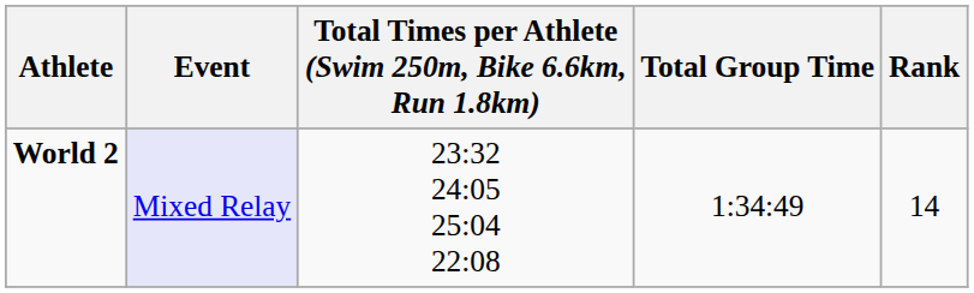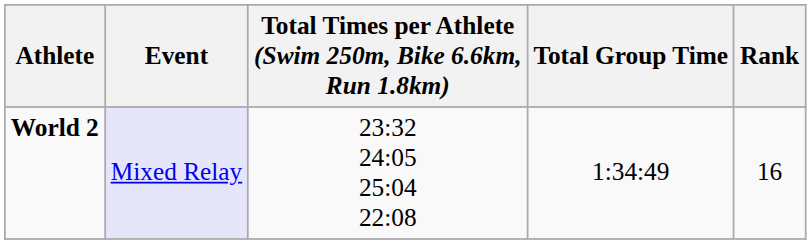 <table class="wikitable" style="font-size:90%;">
 <tr>
 <th>Athlete</th>
 <th>Event</th>
 <th>Total Times per Athlete <br> <em>(Swim 250m, Bike 6.6km, <br> Run 1.8km)</em></th>
 <th>Total Group Time</th>
 <th>Rank</th>
 </tr>
 <tr align=center>
 <td align=left><strong>World 2</strong><br><br><br><br></td>
 <td align=left style="background: lavender;"><a href='#'>Mixed Relay</a></td>
 <td valign=bottom>23:32<br>24:05<br>25:04<br>22:08</td>
 <td>1:34:49</td>
-<td>14</td>
+<td>16</td>
 </tr>
 </table>
